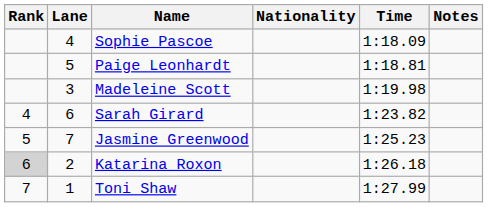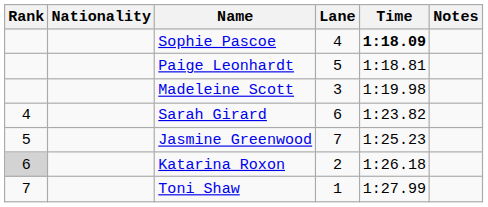 <table class="wikitable sortable" style="text-align:center">
 <tr>
 <th>Rank</th>
+<th>Nationality</th>
+<th>Name</th>
 <th>Lane</th>
-<th>Name</th>
-<th>Nationality</th>
 <th>Time</th>
 <th>Notes</th>
 </tr>
 <tr>
 <td></td>
+<td align=left></td>
+<td align=left><a href='#'>Sophie Pascoe</a></td>
 <td>4</td>
-<td align=left><a href='#'>Sophie Pascoe</a></td>
-<td align=left></td>
-<td>1:18.09</td>
+<td><strong>1:18.09</strong></td>
 <td></td>
 </tr>
 <tr>
 <td></td>
+<td align=left></td>
+<td align=left><a href='#'>Paige Leonhardt</a></td>
 <td>5</td>
-<td align=left><a href='#'>Paige Leonhardt</a></td>
-<td align=left></td>
 <td>1:18.81</td>
 <td></td>
 </tr>
 <tr>
 <td></td>
+<td align=left></td>
+<td align=left><a href='#'>Madeleine Scott</a></td>
 <td>3</td>
-<td align=left><a href='#'>Madeleine Scott</a></td>
-<td align=left></td>
 <td>1:19.98</td>
 <td></td>
 </tr>
 <tr>
 <td>4</td>
+<td align=left></td>
+<td align=left><a href='#'>Sarah Girard</a></td>
 <td>6</td>
-<td align=left><a href='#'>Sarah Girard</a></td>
-<td align=left></td>
 <td>1:23.82</td>
 <td></td>
 </tr>
 <tr>
 <td>5</td>
+<td align=left></td>
+<td align=left><a href='#'>Jasmine Greenwood</a></td>
 <td>7</td>
-<td align=left><a href='#'>Jasmine Greenwood</a></td>
-<td align=left></td>
 <td>1:25.23</td>
 <td></td>
 </tr>
 <tr>
 <td style="background: lightgrey;">6</td>
+<td align=left></td>
+<td align=left><a href='#'>Katarina Roxon</a></td>
 <td>2</td>
-<td align=left><a href='#'>Katarina Roxon</a></td>
-<td align=left></td>
 <td>1:26.18</td>
 <td></td>
 </tr>
 <tr>
 <td>7</td>
+<td align=left></td>
+<td align=left><a href='#'>Toni Shaw</a></td>
 <td>1</td>
-<td align=left><a href='#'>Toni Shaw</a></td>
-<td align=left></td>
 <td>1:27.99</td>
 <td></td>
 </tr>
 </table>
